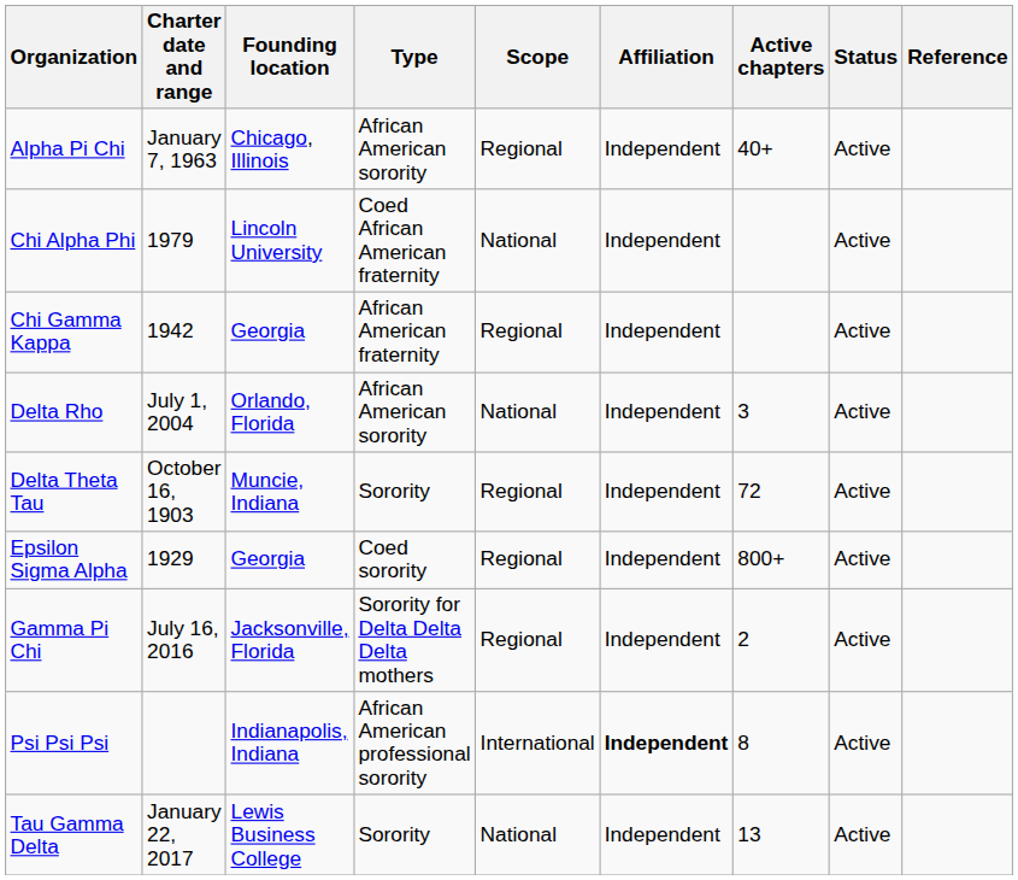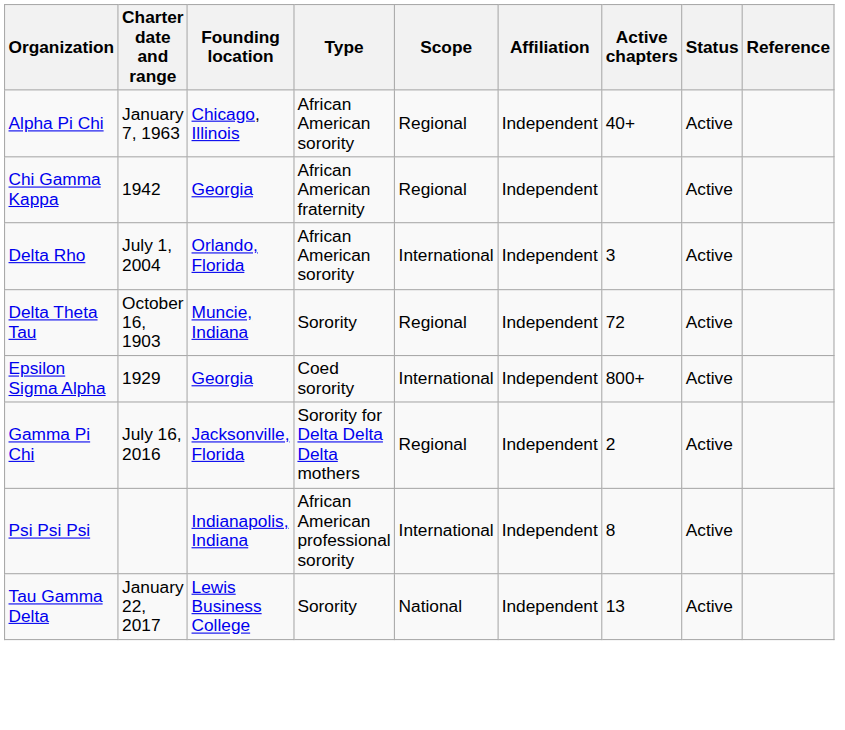 <table class="sortable wikitable" style="width:100%;">
 <tr>
 <th width="25%">Organization</th>
 <th>Charter date and range</th>
 <th>Founding location</th>
 <th>Type</th>
 <th>Scope</th>
 <th>Affiliation</th>
 <th>Active chapters</th>
 <th>Status</th>
 <th>Reference</th>
 </tr>
 <tr>
 <td><a href='#'>Alpha Pi Chi</a></td>
 <td>January 7, 1963</td>
 <td><a href='#'>Chicago</a>, <a href='#'>Illinois</a></td>
 <td>African American sorority</td>
 <td>Regional</td>
 <td>Independent</td>
 <td>40+</td>
 <td>Active</td>
 <td></td>
 </tr>
 <tr>
-<td><a href='#'>Chi Alpha Phi</a></td>
-<td>1979</td>
-<td><a href='#'>Lincoln University</a></td>
-<td>Coed African American fraternity</td>
-<td>National</td>
-<td>Independent</td>
-<td></td>
-<td>Active</td>
-<td></td>
-</tr>
-<tr>
 <td><a href='#'>Chi Gamma Kappa</a></td>
 <td>1942</td>
 <td><a href='#'>Georgia</a></td>
 <td>African American fraternity</td>
 <td>Regional</td>
 <td>Independent</td>
 <td></td>
 <td>Active</td>
 <td></td>
 </tr>
 <tr>
 <td><a href='#'>Delta Rho</a></td>
 <td>July 1, 2004</td>
 <td><a href='#'>Orlando, Florida</a></td>
 <td>African American sorority</td>
-<td>National</td>
+<td>International</td>
 <td>Independent</td>
 <td>3</td>
 <td>Active</td>
 <td></td>
 </tr>
 <tr>
 <td><a href='#'>Delta Theta Tau</a></td>
 <td>October 16, 1903</td>
 <td><a href='#'>Muncie, Indiana</a></td>
 <td>Sorority</td>
 <td>Regional</td>
 <td>Independent</td>
 <td>72</td>
 <td>Active</td>
 <td></td>
 </tr>
 <tr>
 <td><a href='#'>Epsilon Sigma Alpha</a></td>
 <td>1929</td>
 <td><a href='#'>Georgia</a></td>
 <td>Coed sorority</td>
-<td>Regional</td>
+<td>International</td>
 <td>Independent</td>
 <td>800+</td>
 <td>Active</td>
 <td></td>
 </tr>
 <tr>
 <td><a href='#'>Gamma Pi Chi</a></td>
 <td>July 16, 2016</td>
 <td><a href='#'>Jacksonville, Florida</a></td>
 <td>Sorority for <a href='#'>Delta Delta Delta</a> mothers</td>
 <td>Regional</td>
 <td>Independent</td>
 <td>2</td>
 <td>Active</td>
 <td></td>
 </tr>
 <tr>
 <td><a href='#'>Psi Psi Psi</a></td>
 <td></td>
 <td><a href='#'>Indianapolis, Indiana</a></td>
 <td>African American professional sorority</td>
 <td>International</td>
-<td><strong>Independent</strong></td>
+<td>Independent</td>
 <td>8</td>
 <td>Active</td>
 <td></td>
 </tr>
 <tr>
 <td><a href='#'>Tau Gamma Delta</a></td>
 <td>January 22, 2017</td>
 <td><a href='#'>Lewis Business College</a></td>
 <td>Sorority</td>
 <td>National</td>
 <td>Independent</td>
 <td>13</td>
 <td>Active</td>
 <td></td>
 </tr>
 </table>
